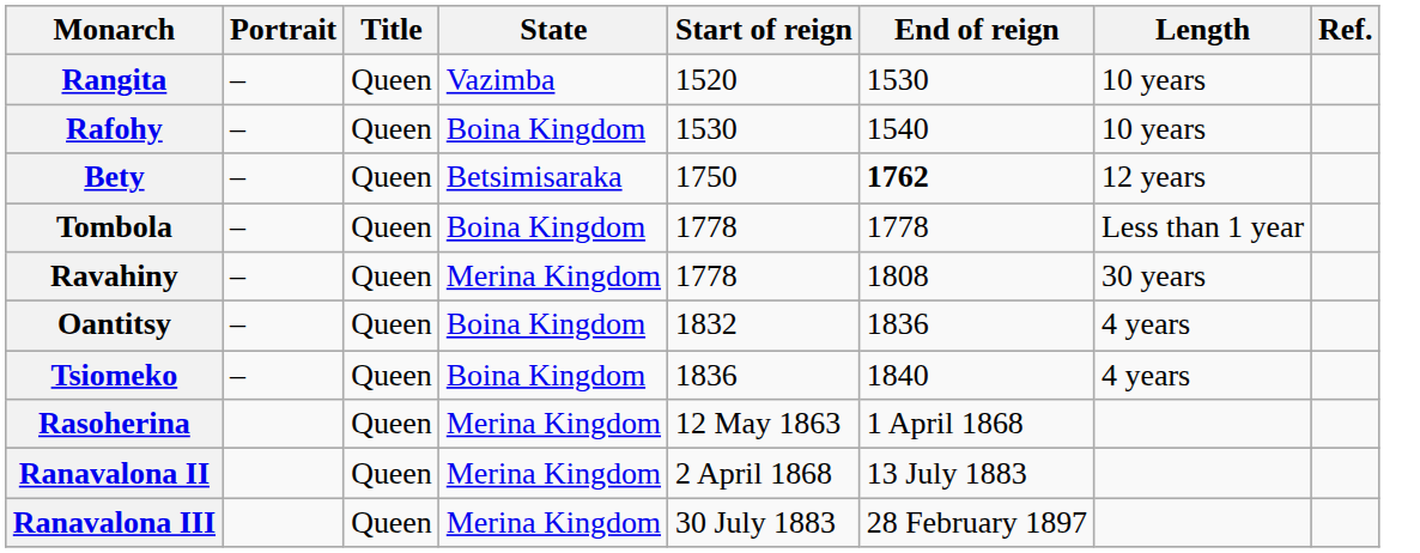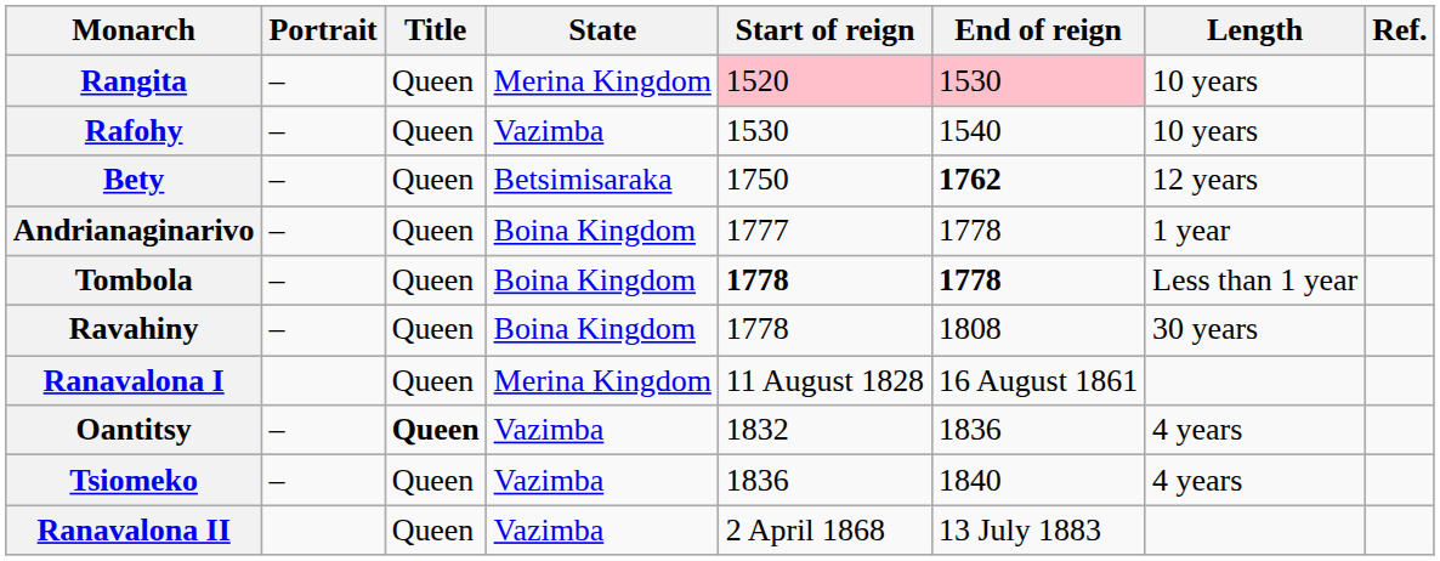 <table class="wikitable sortable">
 <tr>
 <th>Monarch</th>
 <th>Portrait</th>
 <th>Title</th>
 <th>State</th>
 <th>Start of reign</th>
 <th>End of reign</th>
 <th>Length</th>
 <th>Ref.</th>
 </tr>
 <tr>
 <th><a href='#'>Rangita</a></th>
 <td>–</td>
 <td>Queen</td>
-<td><a href='#'>Vazimba</a></td>
-<td>1520</td>
-<td>1530</td>
+<td><a href='#'>Merina Kingdom</a></td>
+<td style="background: pink;">1520</td>
+<td style="background: pink;">1530</td>
 <td>10 years</td>
 <td></td>
 </tr>
 <tr>
 <th><a href='#'>Rafohy</a></th>
 <td>–</td>
 <td>Queen</td>
-<td><a href='#'>Boina Kingdom</a></td>
+<td><a href='#'>Vazimba</a></td>
 <td>1530</td>
 <td>1540</td>
 <td>10 years</td>
 <td></td>
 </tr>
 <tr>
 <th><a href='#'>Bety</a></th>
 <td>–</td>
 <td>Queen</td>
 <td><a href='#'>Betsimisaraka</a></td>
 <td>1750</td>
 <td><strong>1762</strong></td>
 <td>12 years</td>
 <td></td>
 </tr>
 <tr>
+<th>Andrianaginarivo</th>
+<td>–</td>
+<td>Queen</td>
+<td><a href='#'>Boina Kingdom</a></td>
+<td>1777</td>
+<td>1778</td>
+<td>1 year</td>
+<td></td>
+</tr>
+<tr>
 <th>Tombola</th>
 <td>–</td>
 <td>Queen</td>
 <td><a href='#'>Boina Kingdom</a></td>
-<td>1778</td>
-<td>1778</td>
+<td><strong>1778</strong></td>
+<td><strong>1778</strong></td>
 <td>Less than 1 year</td>
 <td></td>
 </tr>
 <tr>
 <th>Ravahiny</th>
 <td>–</td>
 <td>Queen</td>
-<td><a href='#'>Merina Kingdom</a></td>
+<td><a href='#'>Boina Kingdom</a></td>
 <td>1778</td>
 <td>1808</td>
 <td>30 years</td>
 <td></td>
 </tr>
 <tr>
+<th><a href='#'>Ranavalona I</a></th>
+<td></td>
+<td>Queen</td>
+<td><a href='#'>Merina Kingdom</a></td>
+<td>11 August 1828</td>
+<td>16 August 1861</td>
+<td></td>
+<td></td>
+</tr>
+<tr>
 <th>Oantitsy</th>
 <td>–</td>
-<td>Queen</td>
-<td><a href='#'>Boina Kingdom</a></td>
+<td><strong>Queen</strong></td>
+<td><a href='#'>Vazimba</a></td>
 <td>1832</td>
 <td>1836</td>
 <td>4 years</td>
 <td></td>
 </tr>
 <tr>
 <th><a href='#'>Tsiomeko</a></th>
 <td>–</td>
 <td>Queen</td>
-<td><a href='#'>Boina Kingdom</a></td>
+<td><a href='#'>Vazimba</a></td>
 <td>1836</td>
 <td>1840</td>
 <td>4 years</td>
 <td></td>
 </tr>
 <tr>
-<th><a href='#'>Rasoherina</a></th>
-<td></td>
-<td>Queen</td>
-<td><a href='#'>Merina Kingdom</a></td>
-<td>12 May 1863</td>
-<td>1 April 1868</td>
-<td></td>
-<td></td>
-</tr>
-<tr>
 <th><a href='#'>Ranavalona II</a></th>
 <td></td>
 <td>Queen</td>
-<td><a href='#'>Merina Kingdom</a></td>
+<td><a href='#'>Vazimba</a></td>
 <td>2 April 1868</td>
 <td>13 July 1883</td>
 <td></td>
 <td></td>
 </tr>
-<tr>
-<th><a href='#'>Ranavalona III</a></th>
-<td></td>
-<td>Queen</td>
-<td><a href='#'>Merina Kingdom</a></td>
-<td>30 July 1883</td>
-<td>28 February 1897</td>
-<td></td>
-<td></td>
-</tr>
 </table>
